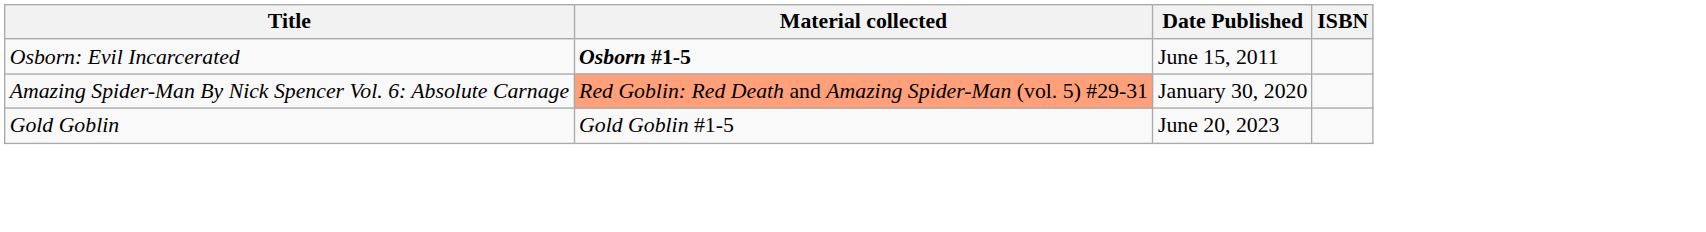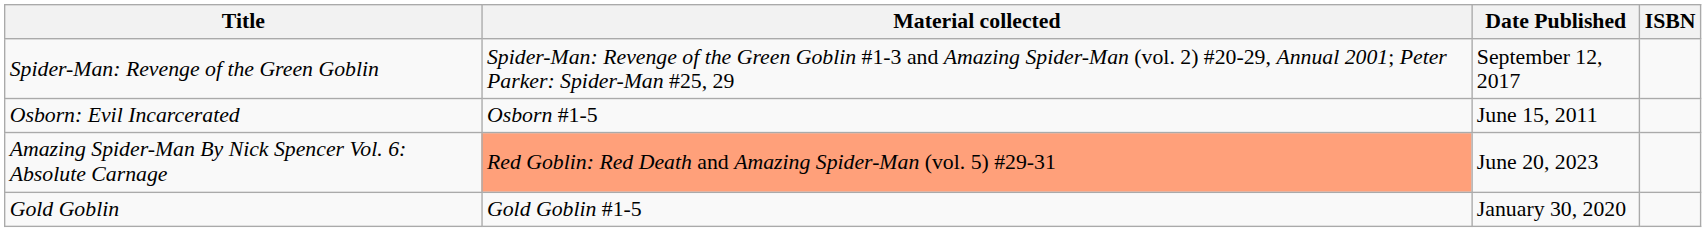 <table class="wikitable">
 <tr>
 <th>Title</th>
 <th>Material collected</th>
 <th>Date Published</th>
 <th>ISBN</th>
 </tr>
 <tr>
+<td><em>Spider-Man: Revenge of the Green Goblin</em></td>
+<td><em>Spider-Man: Revenge of the Green Goblin</em> #1-3 and <em>Amazing Spider-Man</em> (vol. 2) #20-29, <em>Annual 2001</em>; <em>Peter Parker: Spider-Man</em> #25, 29</td>
+<td>September 12, 2017</td>
+<td></td>
+</tr>
+<tr>
 <td><em>Osborn: Evil Incarcerated</em></td>
-<td><strong><em>Osborn</em> #1-5</strong></td>
+<td><em>Osborn</em> #1-5</td>
 <td>June 15, 2011</td>
 <td></td>
 </tr>
 <tr>
 <td><em>Amazing Spider-Man By Nick Spencer Vol. 6: Absolute Carnage</em></td>
 <td style="background: lightsalmon;"><em>Red Goblin: Red Death</em> and <em>Amazing Spider-Man</em> (vol. 5) #29-31</td>
-<td>January 30, 2020</td>
+<td>June 20, 2023</td>
 <td></td>
 </tr>
 <tr>
 <td><em>Gold Goblin</em></td>
 <td><em>Gold Goblin</em> #1-5</td>
-<td>June 20, 2023</td>
+<td>January 30, 2020</td>
 <td></td>
 </tr>
 </table>
